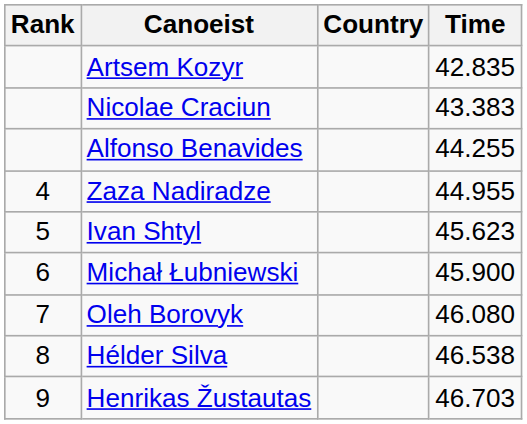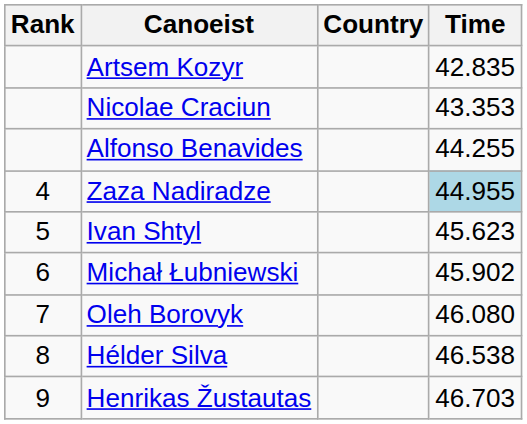 <table class="wikitable" style="text-align:center">
 <tr>
 <th>Rank</th>
 <th>Canoeist</th>
 <th>Country</th>
 <th>Time</th>
 </tr>
 <tr>
 <td></td>
 <td align=left><a href='#'>Artsem Kozyr</a></td>
 <td align=left></td>
 <td>42.835</td>
 </tr>
 <tr>
 <td></td>
 <td align=left><a href='#'>Nicolae Craciun</a></td>
 <td align=left></td>
-<td>43.383</td>
+<td>43.353</td>
 </tr>
 <tr>
 <td></td>
 <td align=left><a href='#'>Alfonso Benavides</a></td>
 <td align=left></td>
 <td>44.255</td>
 </tr>
 <tr>
 <td>4</td>
 <td align=left><a href='#'>Zaza Nadiradze</a></td>
 <td align=left></td>
-<td>44.955</td>
+<td style="background: lightblue;">44.955</td>
 </tr>
 <tr>
 <td>5</td>
 <td align=left><a href='#'>Ivan Shtyl</a></td>
 <td align=left></td>
 <td>45.623</td>
 </tr>
 <tr>
 <td>6</td>
 <td align=left><a href='#'>Michał Łubniewski</a></td>
 <td align=left></td>
-<td>45.900</td>
+<td>45.902</td>
 </tr>
 <tr>
 <td>7</td>
 <td align=left><a href='#'>Oleh Borovyk</a></td>
 <td align=left></td>
 <td>46.080</td>
 </tr>
 <tr>
 <td>8</td>
 <td align=left><a href='#'>Hélder Silva</a></td>
 <td align=left></td>
 <td>46.538</td>
 </tr>
 <tr>
 <td>9</td>
 <td align=left><a href='#'>Henrikas Žustautas</a></td>
 <td align=left></td>
 <td>46.703</td>
 </tr>
 </table>
